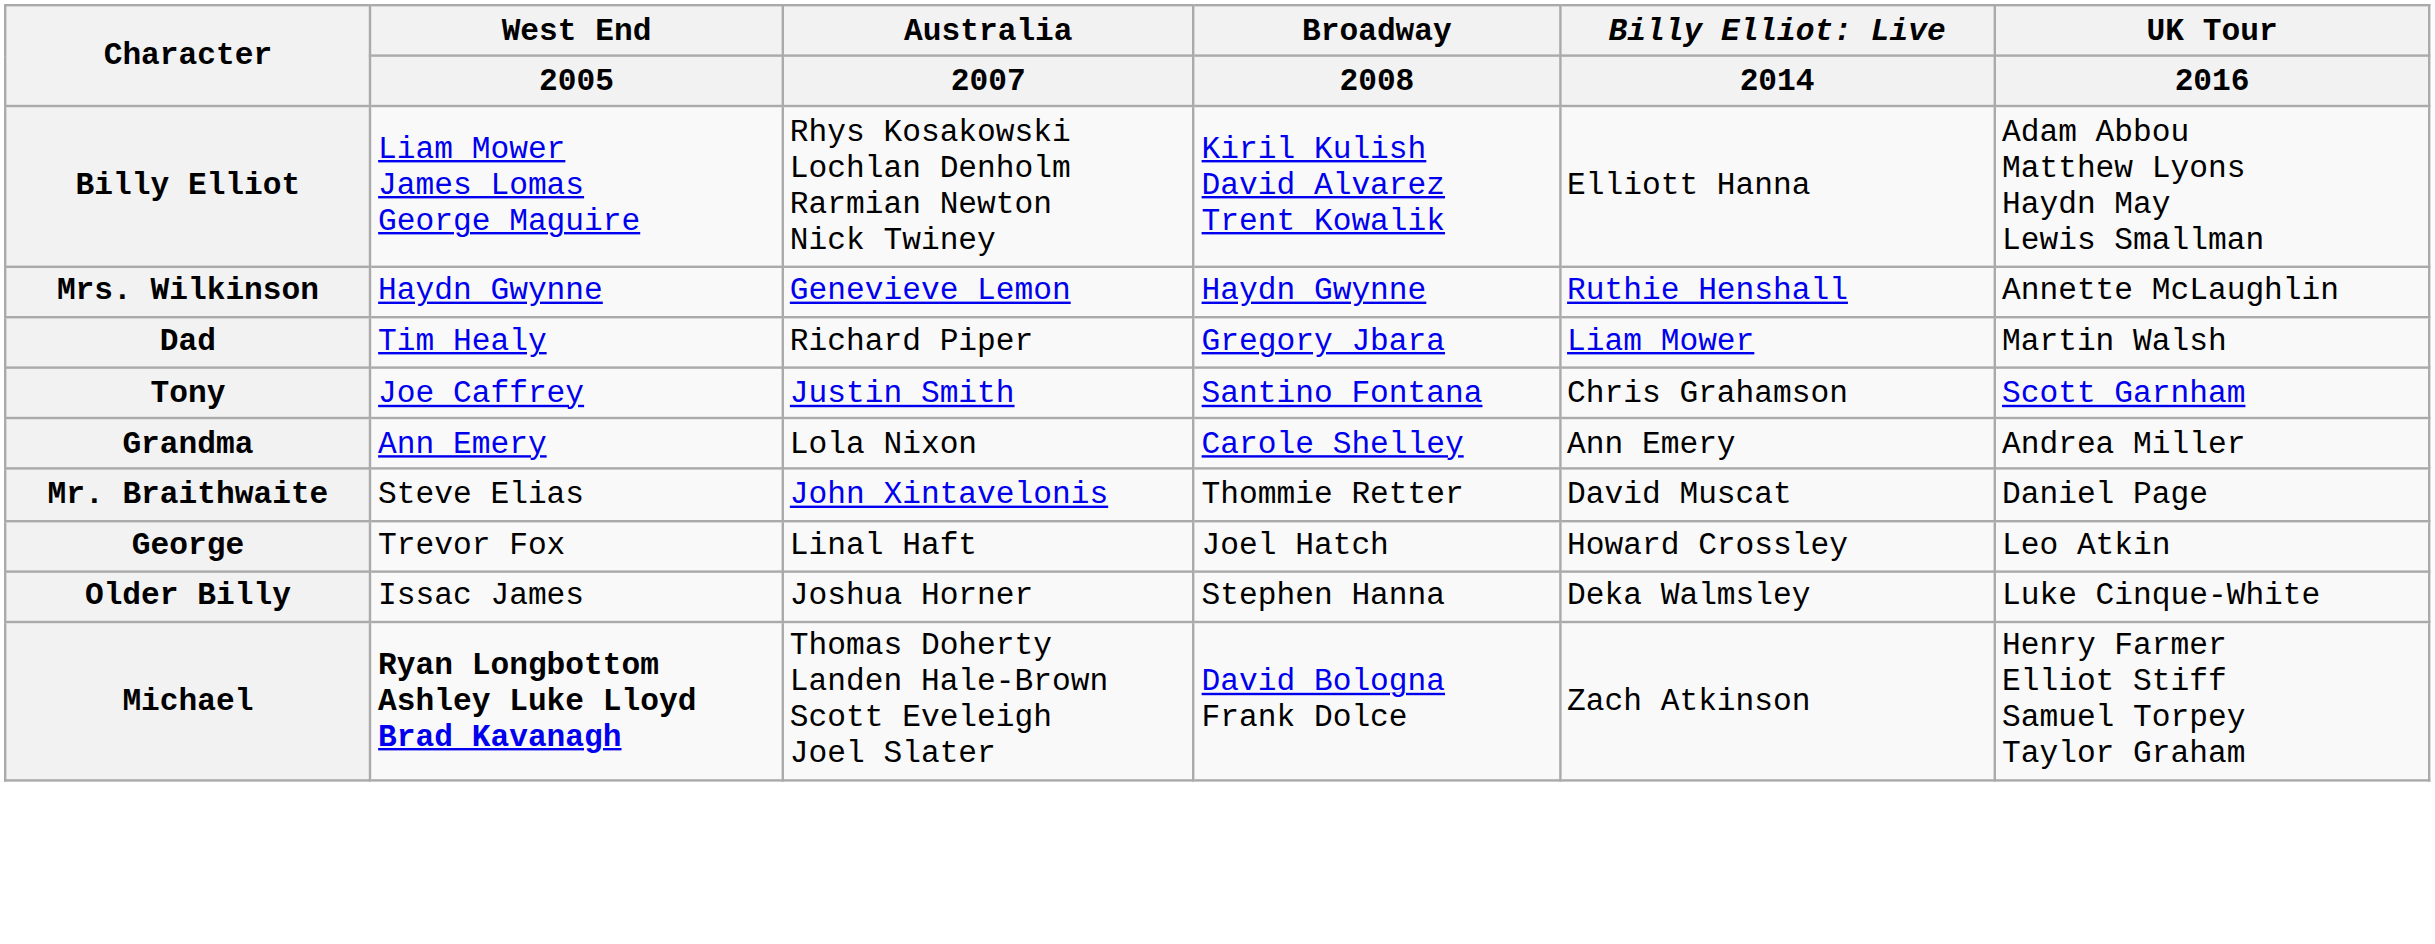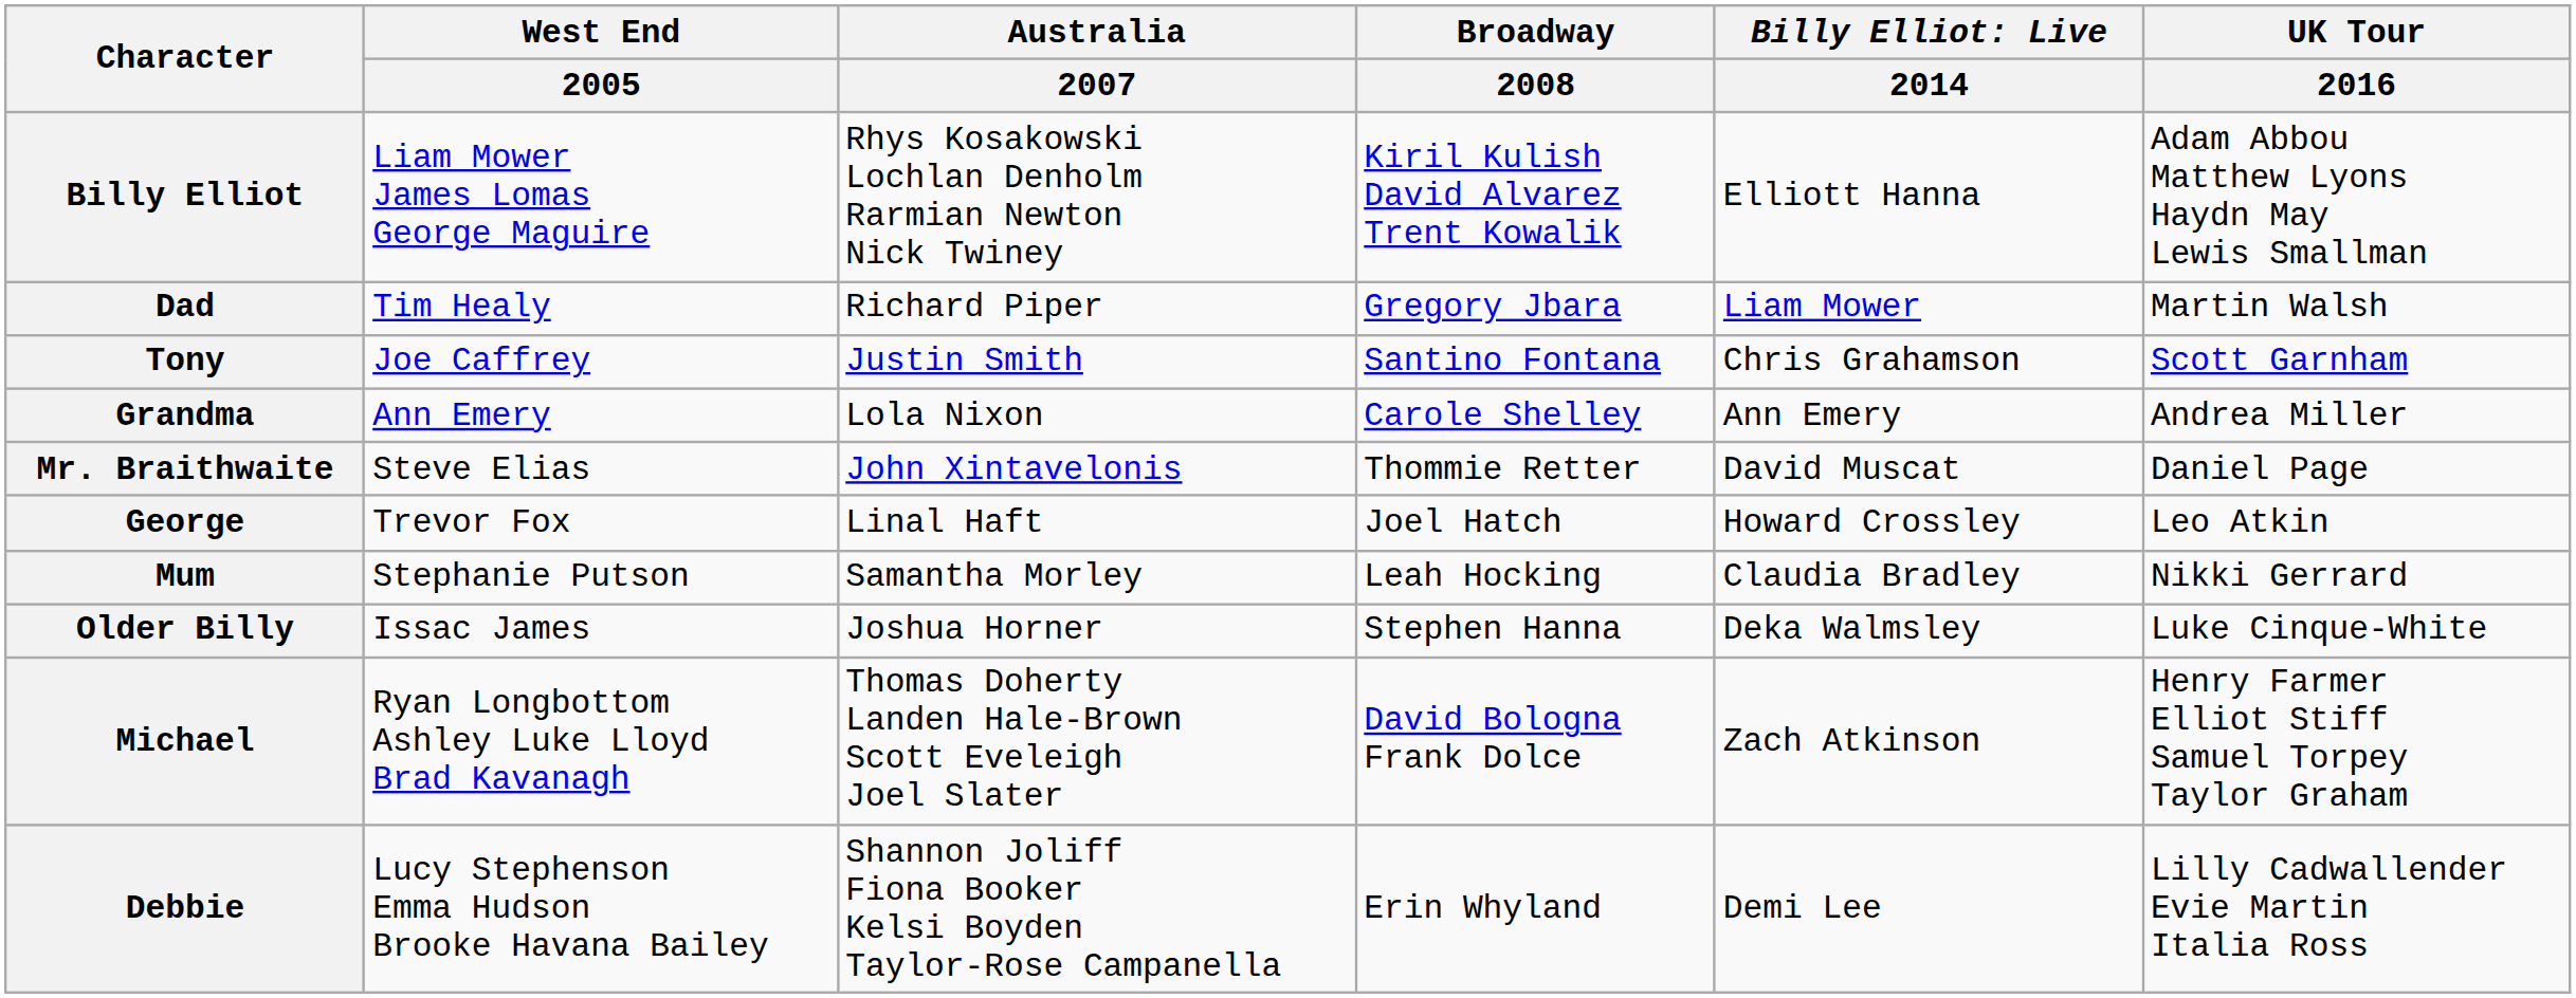 <table class="wikitable" width="80%">
 <tr>
 <th rowspan="2">Character</th>
 <th>West End</th>
 <th>Australia</th>
 <th>Broadway</th>
 <th><em>Billy Elliot: Live</em></th>
 <th>UK Tour</th>
 </tr>
 <tr>
 <th>2005</th>
 <th>2007</th>
 <th>2008</th>
 <th>2014</th>
 <th>2016</th>
 </tr>
 <tr>
 <th>Billy Elliot</th>
 <td><a href='#'>Liam Mower</a> <br><a href='#'>James Lomas</a> <br><a href='#'>George Maguire</a></td>
 <td>Rhys Kosakowski <br> Lochlan Denholm <br> Rarmian Newton <br> Nick Twiney</td>
 <td><a href='#'>Kiril Kulish</a> <br><a href='#'>David Alvarez</a> <br><a href='#'>Trent Kowalik</a></td>
 <td>Elliott Hanna</td>
 <td>Adam Abbou <br> Matthew Lyons <br> Haydn May <br> Lewis Smallman</td>
-</tr>
-<tr>
-<th>Mrs. Wilkinson</th>
-<td><a href='#'>Haydn Gwynne</a></td>
-<td><a href='#'>Genevieve Lemon</a></td>
-<td><a href='#'>Haydn Gwynne</a></td>
-<td><a href='#'>Ruthie Henshall</a></td>
-<td>Annette McLaughlin</td>
 </tr>
 <tr>
 <th>Dad</th>
 <td><a href='#'>Tim Healy</a></td>
 <td>Richard Piper</td>
 <td><a href='#'>Gregory Jbara</a></td>
 <td><a href='#'>Liam Mower</a></td>
 <td>Martin Walsh</td>
 </tr>
 <tr>
 <th>Tony</th>
 <td><a href='#'>Joe Caffrey</a></td>
 <td><a href='#'>Justin Smith</a></td>
 <td><a href='#'>Santino Fontana</a></td>
 <td>Chris Grahamson</td>
 <td><a href='#'>Scott Garnham</a></td>
 </tr>
 <tr>
 <th>Grandma</th>
 <td><a href='#'>Ann Emery</a></td>
 <td>Lola Nixon</td>
 <td><a href='#'>Carole Shelley</a></td>
 <td>Ann Emery</td>
 <td>Andrea Miller</td>
 </tr>
 <tr>
 <th>Mr. Braithwaite</th>
 <td>Steve Elias</td>
 <td><a href='#'>John Xintavelonis</a></td>
 <td>Thommie Retter</td>
 <td>David Muscat</td>
 <td>Daniel Page</td>
 </tr>
 <tr>
 <th>George</th>
 <td>Trevor Fox</td>
 <td>Linal Haft</td>
 <td>Joel Hatch</td>
 <td>Howard Crossley</td>
 <td>Leo Atkin</td>
 </tr>
 <tr>
+<th>Mum</th>
+<td>Stephanie Putson</td>
+<td>Samantha Morley</td>
+<td>Leah Hocking</td>
+<td>Claudia Bradley</td>
+<td>Nikki Gerrard</td>
+</tr>
+<tr>
 <th>Older Billy</th>
 <td>Issac James</td>
 <td>Joshua Horner</td>
 <td>Stephen Hanna</td>
 <td>Deka Walmsley</td>
 <td>Luke Cinque-White</td>
 </tr>
 <tr>
 <th>Michael</th>
-<td><strong>Ryan Longbottom <br> Ashley Luke Lloyd <br> <a href='#'>Brad Kavanagh</a></strong></td>
+<td>Ryan Longbottom <br> Ashley Luke Lloyd <br> <a href='#'>Brad Kavanagh</a></td>
 <td>Thomas Doherty <br> Landen Hale-Brown <br> Scott Eveleigh <br> Joel Slater</td>
 <td><a href='#'>David Bologna</a> <br> Frank Dolce</td>
 <td>Zach Atkinson</td>
 <td>Henry Farmer <br> Elliot Stiff <br> Samuel Torpey <br> Taylor Graham</td>
 </tr>
+<tr>
+<th>Debbie</th>
+<td>Lucy Stephenson <br>Emma Hudson <br>Brooke Havana Bailey</td>
+<td>Shannon Joliff <br>Fiona Booker <br>Kelsi Boyden <br>Taylor-Rose Campanella</td>
+<td>Erin Whyland</td>
+<td>Demi Lee</td>
+<td>Lilly Cadwallender <br>Evie Martin <br>Italia Ross</td>
+</tr>
 </table>
